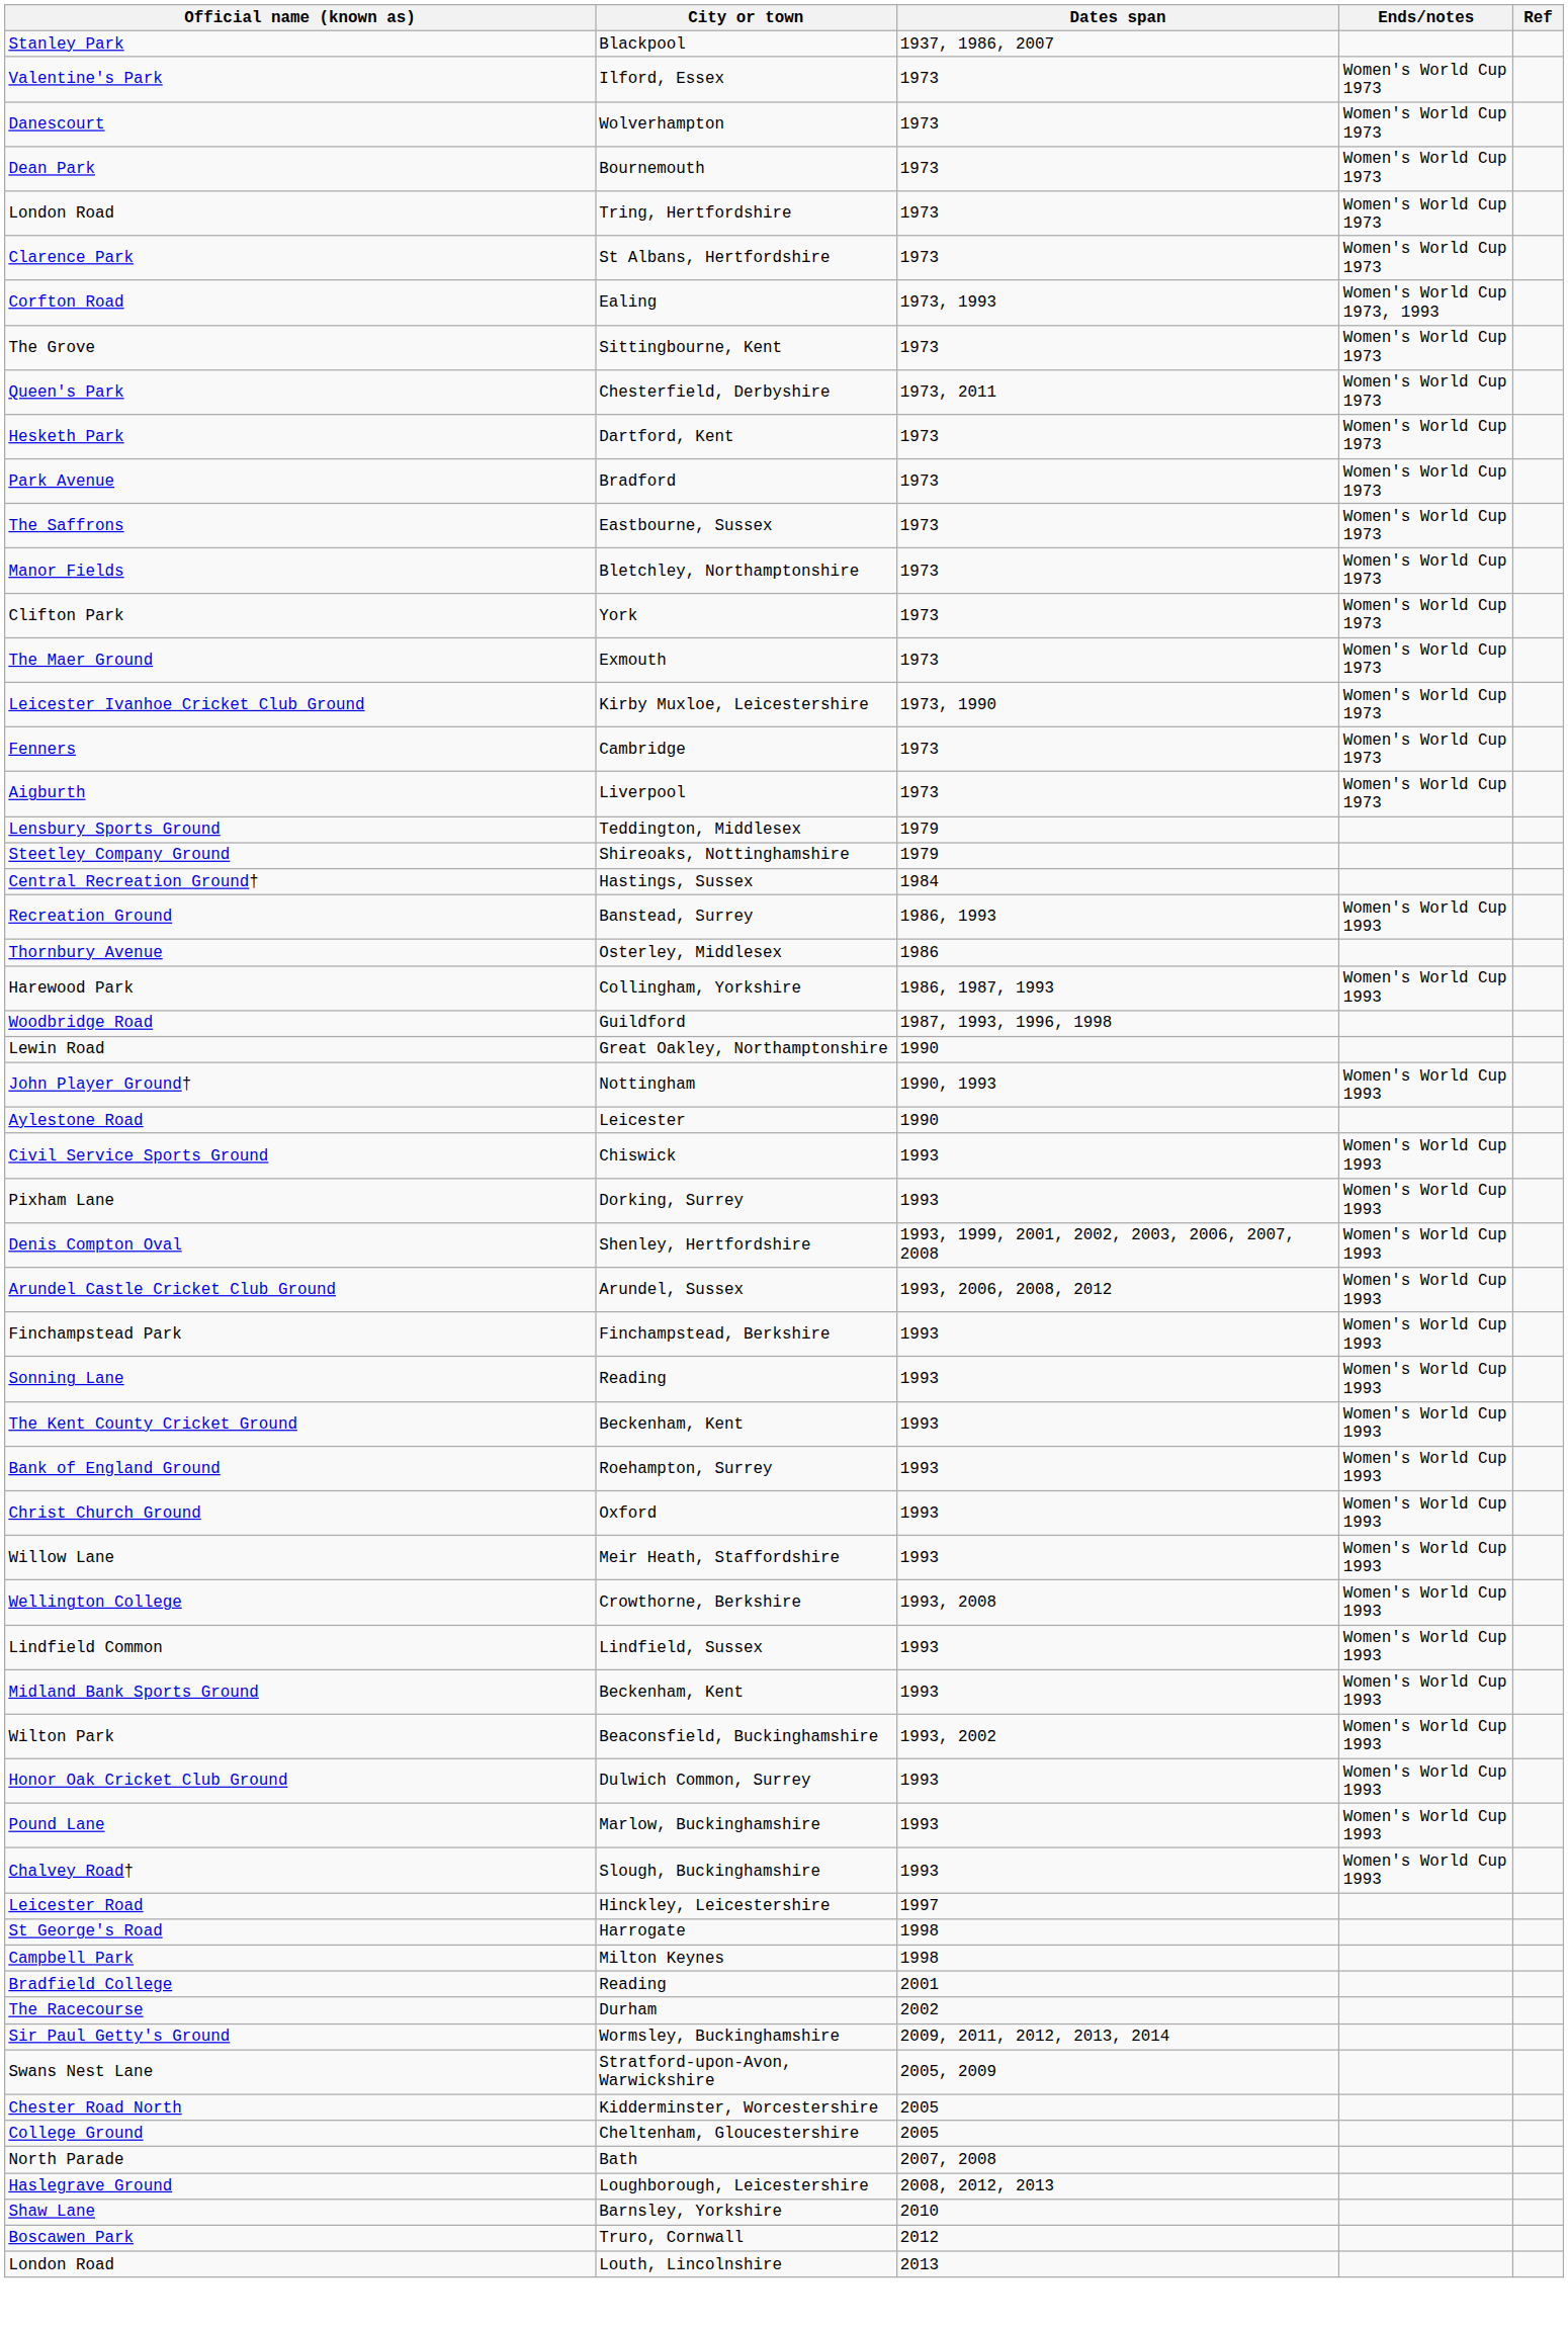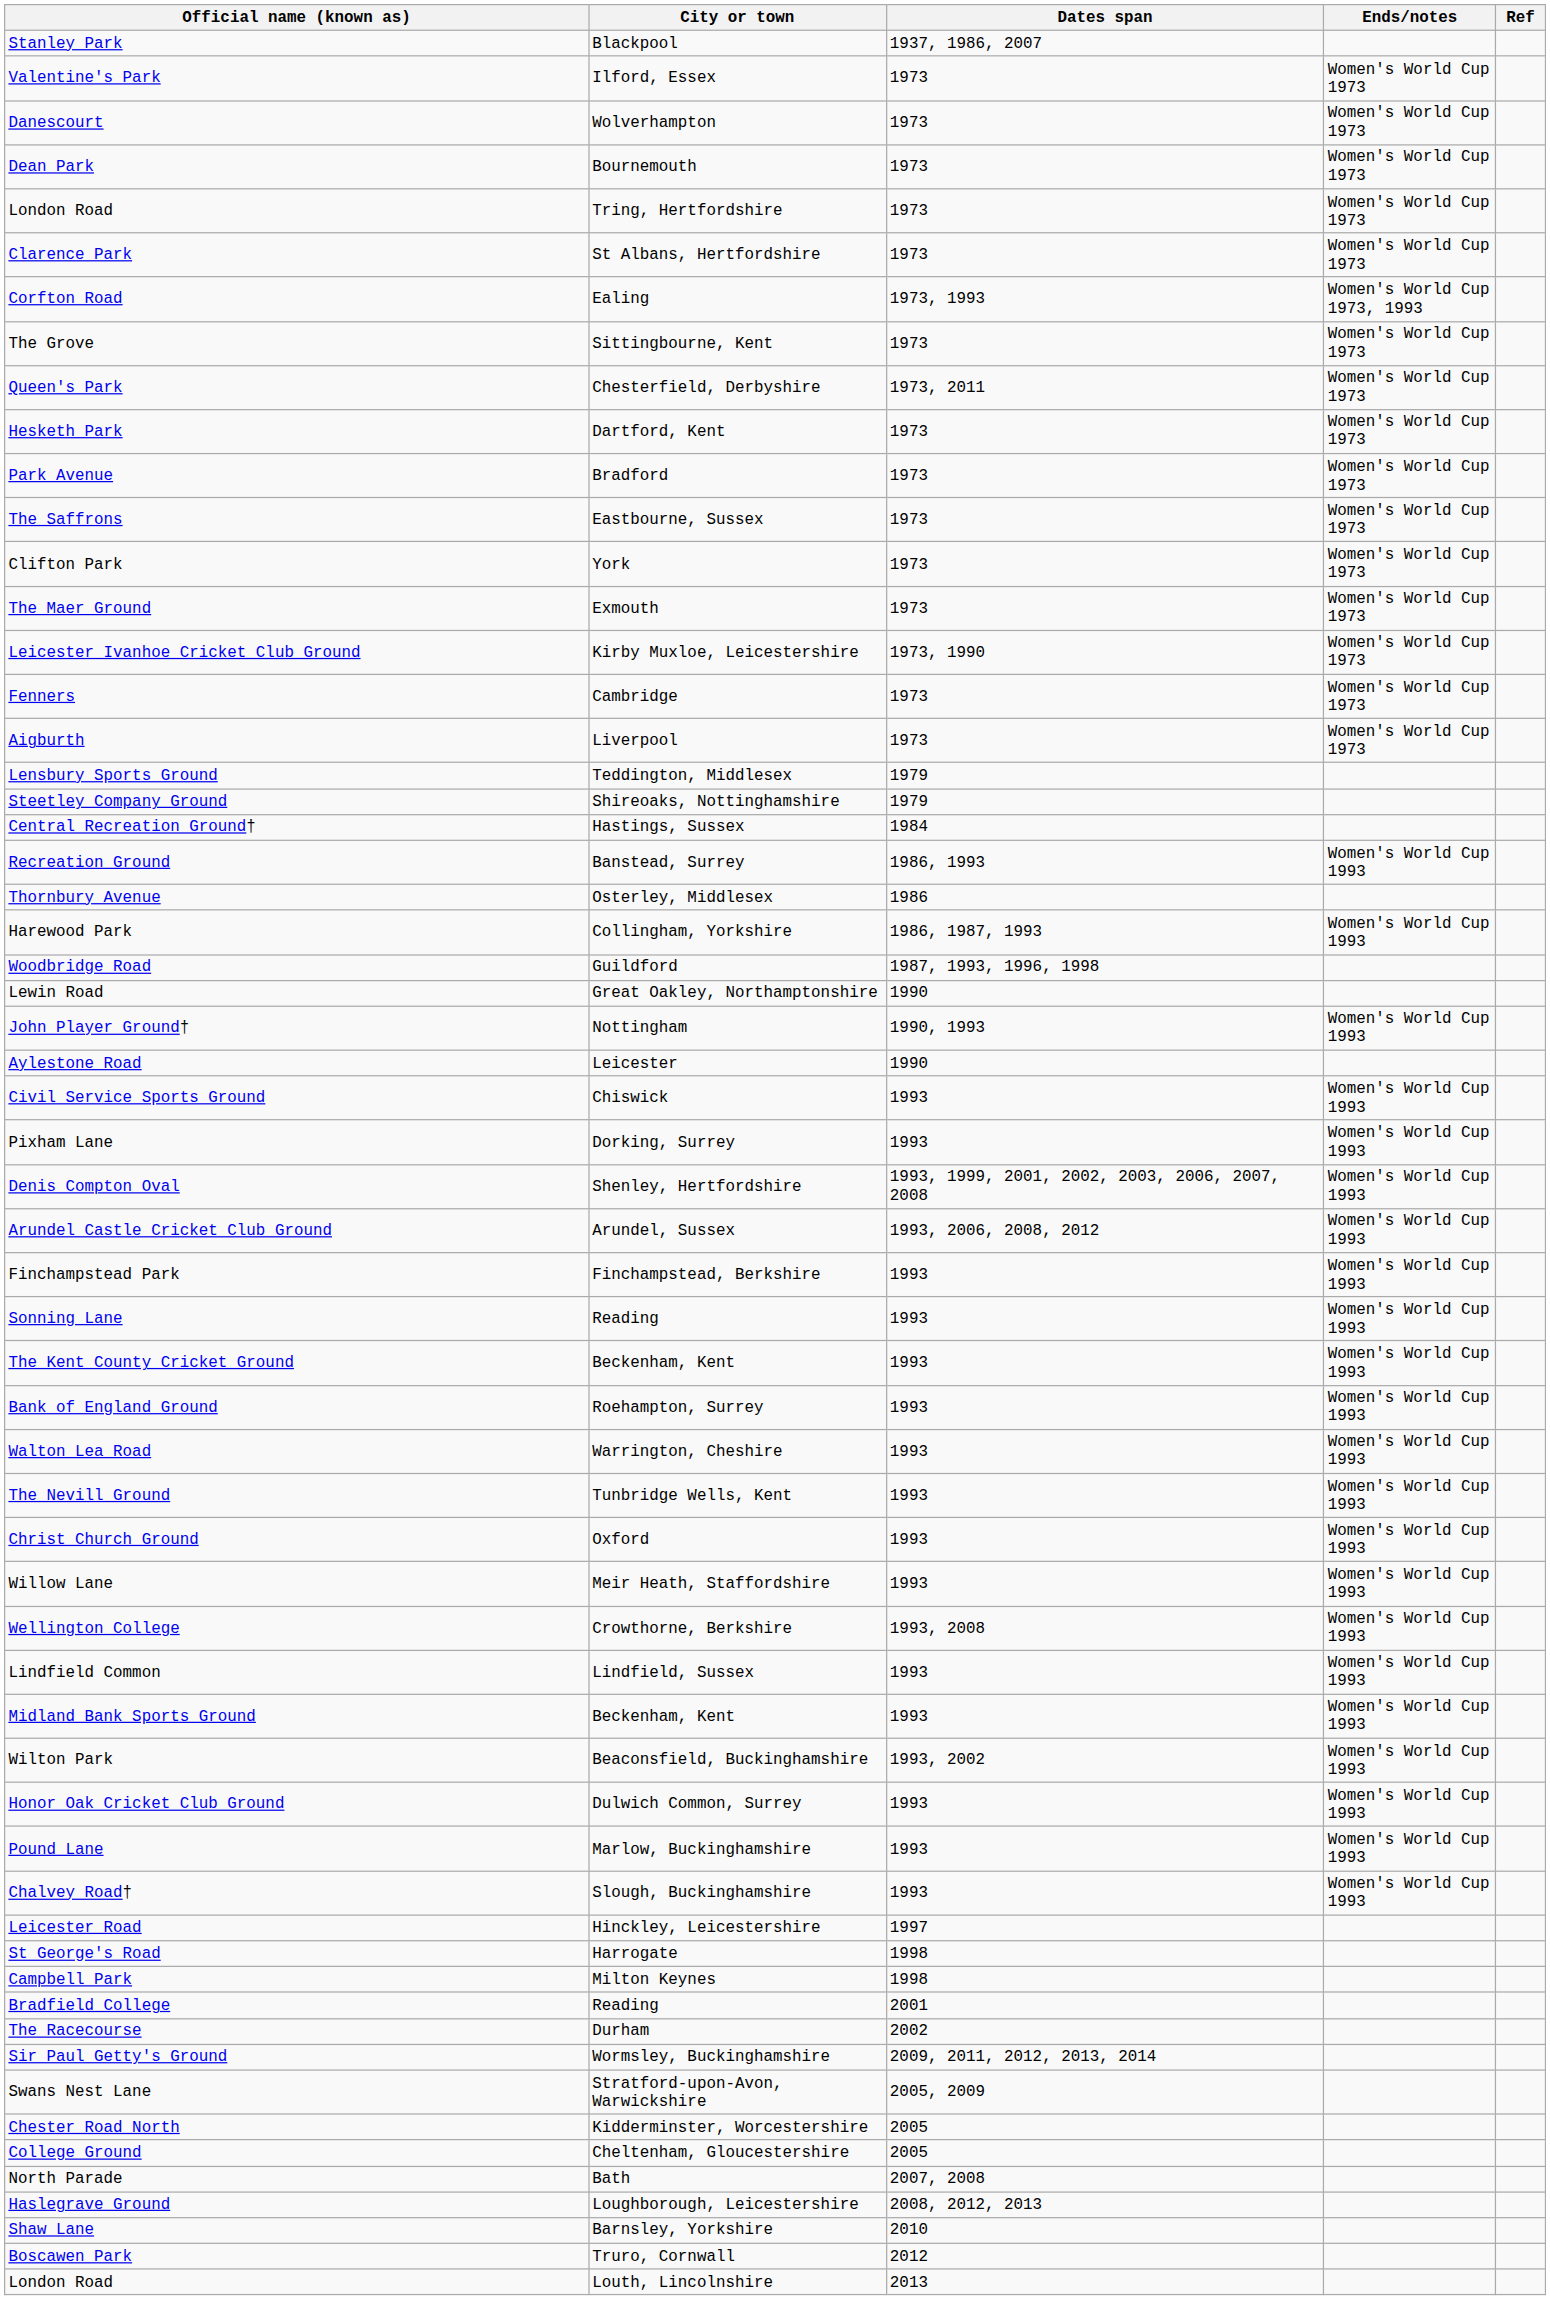 <table class="wikitable" style="width:100%;">
 <tr>
 <th style="width:20%;">Official name (known as)</th>
 <th style="width:10%;">City or town</th>
 <th style="width:15%;">Dates span</th>
 <th width=5%>Ends/notes</th>
 <th width=1%>Ref</th>
 </tr>
 <tr>
 <td><a href='#'>Stanley Park</a></td>
 <td>Blackpool</td>
 <td>1937, 1986, 2007</td>
 <td></td>
 <td></td>
 </tr>
 <tr>
 <td><a href='#'>Valentine's Park</a></td>
 <td>Ilford, Essex</td>
 <td>1973</td>
 <td>Women's World Cup 1973</td>
 <td></td>
 </tr>
 <tr>
 <td><a href='#'>Danescourt</a></td>
 <td>Wolverhampton</td>
 <td>1973</td>
 <td>Women's World Cup 1973</td>
 <td></td>
 </tr>
 <tr>
 <td><a href='#'>Dean Park</a></td>
 <td>Bournemouth</td>
 <td>1973</td>
 <td>Women's World Cup 1973</td>
 <td></td>
 </tr>
 <tr>
 <td>London Road</td>
 <td>Tring, Hertfordshire</td>
 <td>1973</td>
 <td>Women's World Cup 1973</td>
 <td></td>
 </tr>
 <tr>
 <td><a href='#'>Clarence Park</a></td>
 <td>St Albans, Hertfordshire</td>
 <td>1973</td>
 <td>Women's World Cup 1973</td>
 <td></td>
 </tr>
 <tr>
 <td><a href='#'>Corfton Road</a></td>
 <td>Ealing</td>
 <td>1973, 1993</td>
 <td>Women's World Cup 1973, 1993</td>
 <td></td>
 </tr>
 <tr>
 <td>The Grove</td>
 <td>Sittingbourne, Kent</td>
 <td>1973</td>
 <td>Women's World Cup 1973</td>
 <td></td>
 </tr>
 <tr>
 <td><a href='#'>Queen's Park</a></td>
 <td>Chesterfield, Derbyshire</td>
 <td>1973, 2011</td>
 <td>Women's World Cup 1973</td>
 <td></td>
 </tr>
 <tr>
 <td><a href='#'>Hesketh Park</a></td>
 <td>Dartford, Kent</td>
 <td>1973</td>
 <td>Women's World Cup 1973</td>
 <td></td>
 </tr>
 <tr>
 <td><a href='#'>Park Avenue</a></td>
 <td>Bradford</td>
 <td>1973</td>
 <td>Women's World Cup 1973</td>
 <td></td>
 </tr>
 <tr>
 <td><a href='#'>The Saffrons</a></td>
 <td>Eastbourne, Sussex</td>
-<td>1973</td>
-<td>Women's World Cup 1973</td>
-<td></td>
-</tr>
-<tr>
-<td><a href='#'>Manor Fields</a></td>
-<td>Bletchley, Northamptonshire</td>
 <td>1973</td>
 <td>Women's World Cup 1973</td>
 <td></td>
 </tr>
 <tr>
 <td>Clifton Park</td>
 <td>York</td>
 <td>1973</td>
 <td>Women's World Cup 1973</td>
 <td></td>
 </tr>
 <tr>
 <td><a href='#'>The Maer Ground</a></td>
 <td>Exmouth</td>
 <td>1973</td>
 <td>Women's World Cup 1973</td>
 <td></td>
 </tr>
 <tr>
 <td><a href='#'>Leicester Ivanhoe Cricket Club Ground</a></td>
 <td>Kirby Muxloe, Leicestershire</td>
 <td>1973, 1990</td>
 <td>Women's World Cup 1973</td>
 <td></td>
 </tr>
 <tr>
 <td><a href='#'>Fenners</a></td>
 <td>Cambridge</td>
 <td>1973</td>
 <td>Women's World Cup 1973</td>
 <td></td>
 </tr>
 <tr>
 <td><a href='#'>Aigburth</a></td>
 <td>Liverpool</td>
 <td>1973</td>
 <td>Women's World Cup 1973</td>
 <td></td>
 </tr>
 <tr>
 <td><a href='#'>Lensbury Sports Ground</a></td>
 <td>Teddington, Middlesex</td>
 <td>1979</td>
 <td></td>
 <td></td>
 </tr>
 <tr>
 <td><a href='#'>Steetley Company Ground</a></td>
 <td>Shireoaks, Nottinghamshire</td>
 <td>1979</td>
 <td></td>
 <td></td>
 </tr>
 <tr>
 <td><a href='#'>Central Recreation Ground</a>†</td>
 <td>Hastings, Sussex</td>
 <td>1984</td>
 <td></td>
 <td></td>
 </tr>
 <tr>
 <td><a href='#'>Recreation Ground</a></td>
 <td>Banstead, Surrey</td>
 <td>1986, 1993</td>
 <td>Women's World Cup 1993</td>
 <td></td>
 </tr>
 <tr>
 <td><a href='#'>Thornbury Avenue</a></td>
 <td>Osterley, Middlesex</td>
 <td>1986</td>
 <td></td>
 <td></td>
 </tr>
 <tr>
 <td>Harewood Park</td>
 <td>Collingham, Yorkshire</td>
 <td>1986, 1987, 1993</td>
 <td>Women's World Cup 1993</td>
 <td></td>
 </tr>
 <tr>
 <td><a href='#'>Woodbridge Road</a></td>
 <td>Guildford</td>
 <td>1987, 1993, 1996, 1998</td>
 <td></td>
 <td></td>
 </tr>
 <tr>
 <td>Lewin Road</td>
 <td>Great Oakley, Northamptonshire</td>
 <td>1990</td>
 <td></td>
 <td></td>
 </tr>
 <tr>
 <td><a href='#'>John Player Ground</a>†</td>
 <td>Nottingham</td>
 <td>1990, 1993</td>
 <td>Women's World Cup 1993</td>
 <td></td>
 </tr>
 <tr>
 <td><a href='#'>Aylestone Road</a></td>
 <td>Leicester</td>
 <td>1990</td>
 <td></td>
 <td></td>
 </tr>
 <tr>
 <td><a href='#'>Civil Service Sports Ground</a></td>
 <td>Chiswick</td>
 <td>1993</td>
 <td>Women's World Cup 1993</td>
 <td></td>
 </tr>
 <tr>
 <td>Pixham Lane</td>
 <td>Dorking, Surrey</td>
 <td>1993</td>
 <td>Women's World Cup 1993</td>
 <td></td>
 </tr>
 <tr>
 <td><a href='#'>Denis Compton Oval</a></td>
 <td>Shenley, Hertfordshire</td>
 <td>1993, 1999, 2001, 2002, 2003, 2006, 2007, 2008</td>
 <td>Women's World Cup 1993</td>
 <td></td>
 </tr>
 <tr>
 <td><a href='#'>Arundel Castle Cricket Club Ground</a></td>
 <td>Arundel, Sussex</td>
 <td>1993, 2006, 2008, 2012</td>
 <td>Women's World Cup 1993</td>
 <td></td>
 </tr>
 <tr>
 <td>Finchampstead Park</td>
 <td>Finchampstead, Berkshire</td>
 <td>1993</td>
 <td>Women's World Cup 1993</td>
 <td></td>
 </tr>
 <tr>
 <td><a href='#'>Sonning Lane</a></td>
 <td>Reading</td>
 <td>1993</td>
 <td>Women's World Cup 1993</td>
 <td></td>
 </tr>
 <tr>
 <td><a href='#'>The Kent County Cricket Ground</a></td>
 <td>Beckenham, Kent</td>
 <td>1993</td>
 <td>Women's World Cup 1993</td>
 <td></td>
 </tr>
 <tr>
 <td><a href='#'>Bank of England Ground</a></td>
 <td>Roehampton, Surrey</td>
 <td>1993</td>
 <td>Women's World Cup 1993</td>
 <td></td>
 </tr>
 <tr>
+<td><a href='#'>Walton Lea Road</a></td>
+<td>Warrington, Cheshire</td>
+<td>1993</td>
+<td>Women's World Cup 1993</td>
+<td></td>
+</tr>
+<tr>
+<td><a href='#'>The Nevill Ground</a></td>
+<td>Tunbridge Wells, Kent</td>
+<td>1993</td>
+<td>Women's World Cup 1993</td>
+<td></td>
+</tr>
+<tr>
 <td><a href='#'>Christ Church Ground</a></td>
 <td>Oxford</td>
 <td>1993</td>
 <td>Women's World Cup 1993</td>
 <td></td>
 </tr>
 <tr>
 <td>Willow Lane</td>
 <td>Meir Heath, Staffordshire</td>
 <td>1993</td>
 <td>Women's World Cup 1993</td>
 <td></td>
 </tr>
 <tr>
 <td><a href='#'>Wellington College</a></td>
 <td>Crowthorne, Berkshire</td>
 <td>1993, 2008</td>
 <td>Women's World Cup 1993</td>
 <td></td>
 </tr>
 <tr>
 <td>Lindfield Common</td>
 <td>Lindfield, Sussex</td>
 <td>1993</td>
 <td>Women's World Cup 1993</td>
 <td></td>
 </tr>
 <tr>
 <td><a href='#'>Midland Bank Sports Ground</a></td>
 <td>Beckenham, Kent</td>
 <td>1993</td>
 <td>Women's World Cup 1993</td>
 <td></td>
 </tr>
 <tr>
 <td>Wilton Park</td>
 <td>Beaconsfield, Buckinghamshire</td>
 <td>1993, 2002</td>
 <td>Women's World Cup 1993</td>
 <td></td>
 </tr>
 <tr>
 <td><a href='#'>Honor Oak Cricket Club Ground</a></td>
 <td>Dulwich Common, Surrey</td>
 <td>1993</td>
 <td>Women's World Cup 1993</td>
 <td></td>
 </tr>
 <tr>
 <td><a href='#'>Pound Lane</a></td>
 <td>Marlow, Buckinghamshire</td>
 <td>1993</td>
 <td>Women's World Cup 1993</td>
 <td></td>
 </tr>
 <tr>
 <td><a href='#'>Chalvey Road</a>†</td>
 <td>Slough, Buckinghamshire</td>
 <td>1993</td>
 <td>Women's World Cup 1993</td>
 <td></td>
 </tr>
 <tr>
 <td><a href='#'>Leicester Road</a></td>
 <td>Hinckley, Leicestershire</td>
 <td>1997</td>
 <td></td>
 <td></td>
 </tr>
 <tr>
 <td><a href='#'>St George's Road</a></td>
 <td>Harrogate</td>
 <td>1998</td>
 <td></td>
 <td></td>
 </tr>
 <tr>
 <td><a href='#'>Campbell Park</a></td>
 <td>Milton Keynes</td>
 <td>1998</td>
 <td></td>
 <td></td>
 </tr>
 <tr>
 <td><a href='#'>Bradfield College</a></td>
 <td>Reading</td>
 <td>2001</td>
 <td></td>
 <td></td>
 </tr>
 <tr>
 <td><a href='#'>The Racecourse</a></td>
 <td>Durham</td>
 <td>2002</td>
 <td></td>
 <td></td>
 </tr>
 <tr>
 <td><a href='#'>Sir Paul Getty's Ground</a></td>
 <td>Wormsley, Buckinghamshire</td>
 <td>2009, 2011, 2012, 2013, 2014</td>
 <td></td>
 <td></td>
 </tr>
 <tr>
 <td>Swans Nest Lane</td>
 <td>Stratford-upon-Avon, Warwickshire</td>
 <td>2005, 2009</td>
 <td></td>
 <td></td>
 </tr>
 <tr>
 <td><a href='#'>Chester Road North</a></td>
 <td>Kidderminster, Worcestershire</td>
 <td>2005</td>
 <td></td>
 <td></td>
 </tr>
 <tr>
 <td><a href='#'>College Ground</a></td>
 <td>Cheltenham, Gloucestershire</td>
 <td>2005</td>
 <td></td>
 <td></td>
 </tr>
 <tr>
 <td>North Parade</td>
 <td>Bath</td>
 <td>2007, 2008</td>
 <td></td>
 <td></td>
 </tr>
 <tr>
 <td><a href='#'>Haslegrave Ground</a></td>
 <td>Loughborough, Leicestershire</td>
 <td>2008, 2012, 2013</td>
 <td></td>
 <td></td>
 </tr>
 <tr>
 <td><a href='#'>Shaw Lane</a></td>
 <td>Barnsley, Yorkshire</td>
 <td>2010</td>
 <td></td>
 <td></td>
 </tr>
 <tr>
 <td><a href='#'>Boscawen Park</a></td>
 <td>Truro, Cornwall</td>
 <td>2012</td>
 <td></td>
 <td></td>
 </tr>
 <tr>
 <td>London Road</td>
 <td>Louth, Lincolnshire</td>
 <td>2013</td>
 <td></td>
 <td></td>
 </tr>
 </table>
